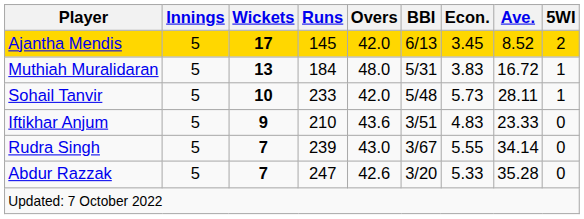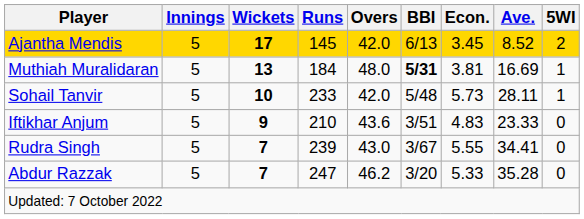 <table class="wikitable sortable" style="text-align:centre;">
 <tr>
 <th>Player</th>
 <th><a href='#'>Innings</a></th>
 <th><a href='#'>Wickets</a></th>
 <th><a href='#'>Runs</a></th>
 <th>Overs</th>
 <th>BBI</th>
 <th>Econ.</th>
 <th><a href='#'>Ave.</a></th>
 <th>5WI</th>
 </tr>
 <tr style="background:gold;">
 <td style="text-align:left"> <a href='#'>Ajantha Mendis</a></td>
 <td style="text-align:center;">5</td>
 <td style="text-align:center;"><strong>17</strong></td>
 <td style="text-align:center;">145</td>
 <td style="text-align:center;">42.0</td>
 <td style="text-align:center;">6/13</td>
 <td style="text-align:center;">3.45</td>
 <td style="text-align:center;">8.52</td>
 <td style="text-align:center;">2</td>
 </tr>
 <tr>
 <td style="text-align:left"> <a href='#'>Muthiah Muralidaran</a></td>
 <td style="text-align:center;">5</td>
 <td style="text-align:center;"><strong>13</strong></td>
 <td style="text-align:center;">184</td>
 <td style="text-align:center;">48.0</td>
-<td style="text-align:center;">5/31</td>
-<td style="text-align:center;">3.83</td>
-<td style="text-align:center;">16.72</td>
+<td style="text-align:center;"><strong>5/31</strong></td>
+<td style="text-align:center;">3.81</td>
+<td style="text-align:center;">16.69</td>
 <td style="text-align:center;">1</td>
 </tr>
 <tr>
 <td style="text-align:left"> <a href='#'>Sohail Tanvir</a></td>
 <td style="text-align:center;">5</td>
 <td style="text-align:center;"><strong>10</strong></td>
 <td style="text-align:center;">233</td>
 <td style="text-align:center;">42.0</td>
 <td style="text-align:center;">5/48</td>
 <td style="text-align:center;">5.73</td>
 <td style="text-align:center;">28.11</td>
 <td style="text-align:center;">1</td>
 </tr>
 <tr>
 <td style="text-align:left"> <a href='#'>Iftikhar Anjum</a></td>
 <td style="text-align:center;">5</td>
 <td style="text-align:center;"><strong>9</strong></td>
 <td style="text-align:center;">210</td>
 <td style="text-align:center;">43.6</td>
 <td style="text-align:center;">3/51</td>
 <td style="text-align:center;">4.83</td>
 <td style="text-align:center;">23.33</td>
 <td style="text-align:center;">0</td>
 </tr>
 <tr>
 <td style="text-align:left"> <a href='#'>Rudra Singh</a></td>
 <td style="text-align:center;">5</td>
 <td style="text-align:center;"><strong>7</strong></td>
 <td style="text-align:center;">239</td>
 <td style="text-align:center;">43.0</td>
 <td style="text-align:center;">3/67</td>
 <td style="text-align:center;">5.55</td>
-<td style="text-align:center;">34.14</td>
+<td style="text-align:center;">34.41</td>
 <td style="text-align:center;">0</td>
 </tr>
 <tr>
 <td style="text-align:left"> <a href='#'>Abdur Razzak</a></td>
 <td style="text-align:center;">5</td>
 <td style="text-align:center;"><strong>7</strong></td>
 <td style="text-align:center;">247</td>
-<td style="text-align:center;">42.6</td>
+<td style="text-align:center;">46.2</td>
 <td style="text-align:center;">3/20</td>
 <td style="text-align:center;">5.33</td>
 <td style="text-align:center;">35.28</td>
 <td style="text-align:center;">0</td>
 </tr>
 <tr class="sortbottom">
 <td colspan="9" scope="row"><small>Updated: 7 October 2022</small></td>
 </tr>
 </table>
